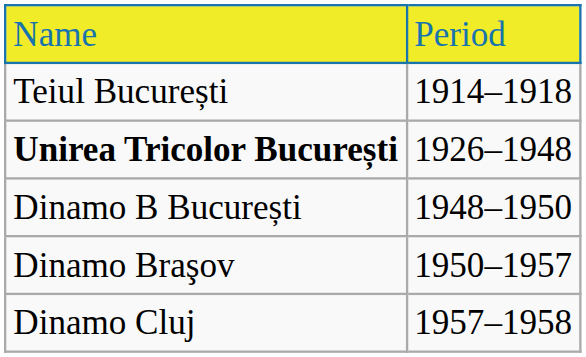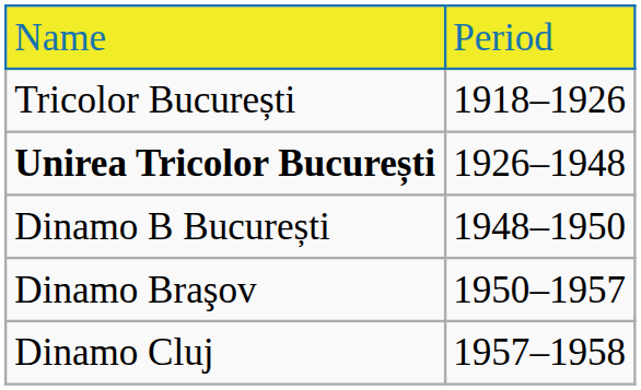 <table class="wikitable" style="font-size:95%; text-align: left;">
 <tr>
 <td style="background:#F0EC28;color:#1874AD;border:1px solid #1874AD">Name</td>
 <td style="background:#F0EC28;color:#1874AD;border:1px solid #1874AD">Period</td>
 </tr>
 <tr>
-<td>Teiul București</td>
-<td>1914–1918</td>
+<td>Tricolor București</td>
+<td>1918–1926</td>
 </tr>
 <tr>
 <td><strong>Unirea Tricolor București</strong></td>
 <td>1926–1948</td>
 </tr>
 <tr>
 <td>Dinamo B București</td>
 <td>1948–1950</td>
 </tr>
 <tr>
 <td>Dinamo Braşov</td>
 <td>1950–1957</td>
 </tr>
 <tr>
 <td>Dinamo Cluj</td>
 <td>1957–1958</td>
 </tr>
 </table>
